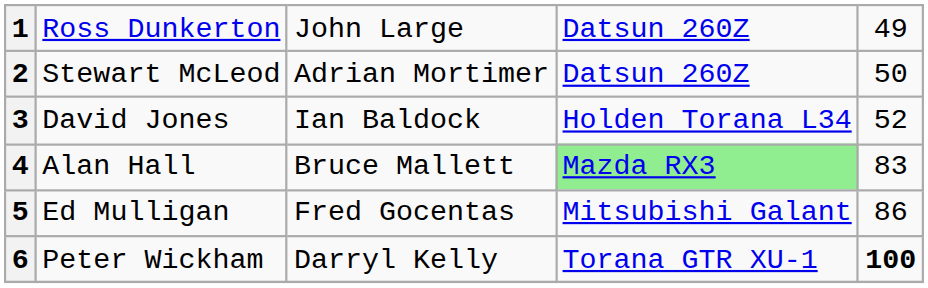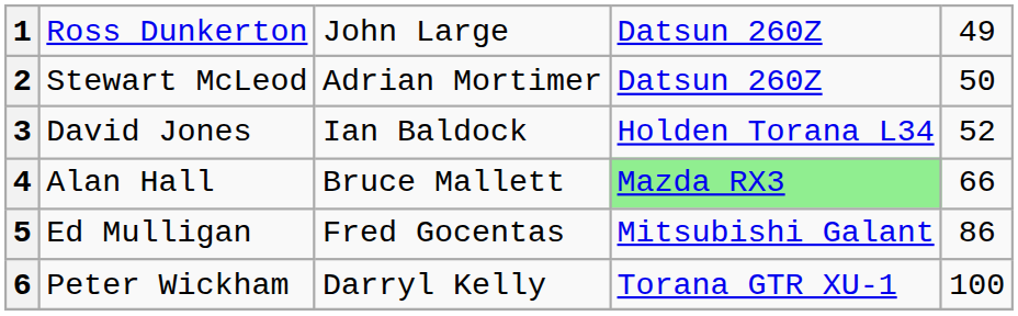 <table class="wikitable" border="1">
 <tr>
 <th>1</th>
 <td><a href='#'>Ross Dunkerton</a></td>
 <td>John Large</td>
 <td><a href='#'>Datsun 260Z</a></td>
 <td align="center">49</td>
 </tr>
 <tr>
 <th>2</th>
 <td>Stewart McLeod</td>
 <td>Adrian Mortimer</td>
 <td><a href='#'>Datsun 260Z</a></td>
 <td align="center">50</td>
 </tr>
 <tr>
 <th>3</th>
 <td>David Jones</td>
 <td>Ian Baldock</td>
 <td><a href='#'>Holden Torana L34</a></td>
 <td align="center">52</td>
 </tr>
 <tr>
 <th>4</th>
 <td>Alan Hall</td>
 <td>Bruce Mallett</td>
 <td style="background: lightgreen;"><a href='#'>Mazda RX3</a></td>
-<td align="center">83</td>
+<td align="center">66</td>
 </tr>
 <tr>
 <th>5</th>
 <td>Ed Mulligan</td>
 <td>Fred Gocentas</td>
 <td><a href='#'>Mitsubishi Galant</a></td>
 <td align="center">86</td>
 </tr>
 <tr>
 <th>6</th>
 <td>Peter Wickham</td>
 <td>Darryl Kelly</td>
 <td><a href='#'>Torana GTR XU-1</a></td>
-<td align="center"><strong>100</strong></td>
+<td align="center">100</td>
 </tr>
 <tr>
 </tr>
 </table>
